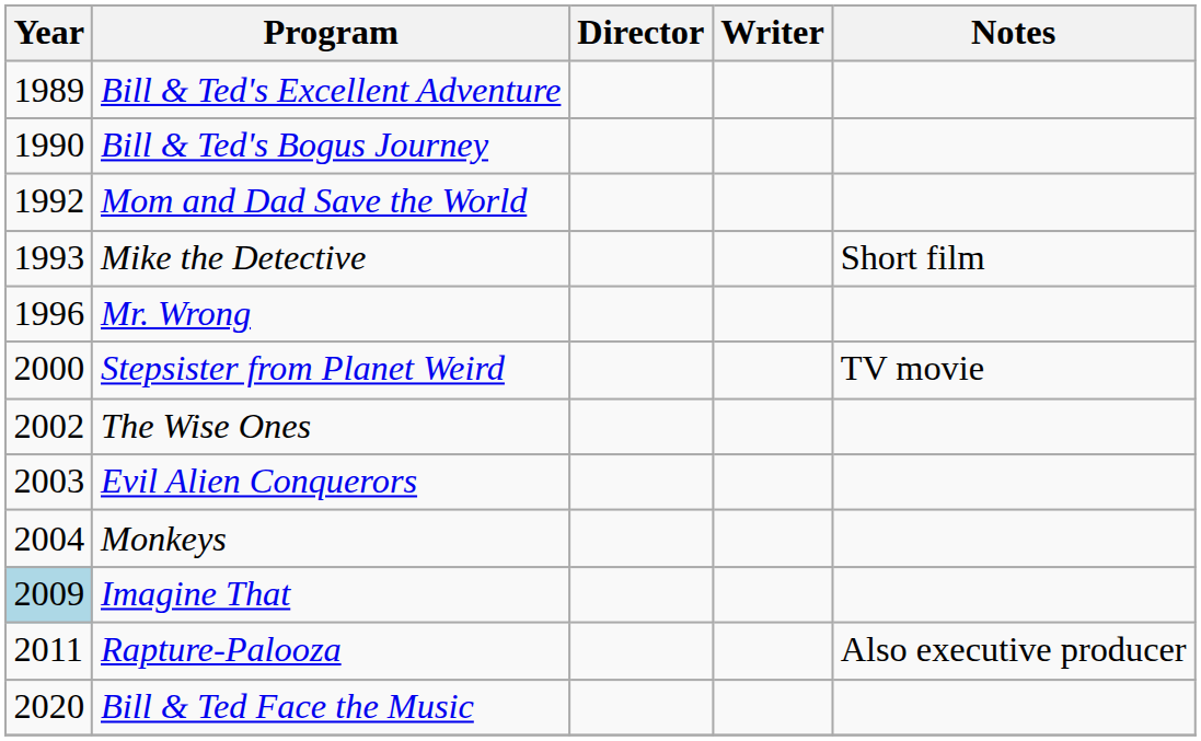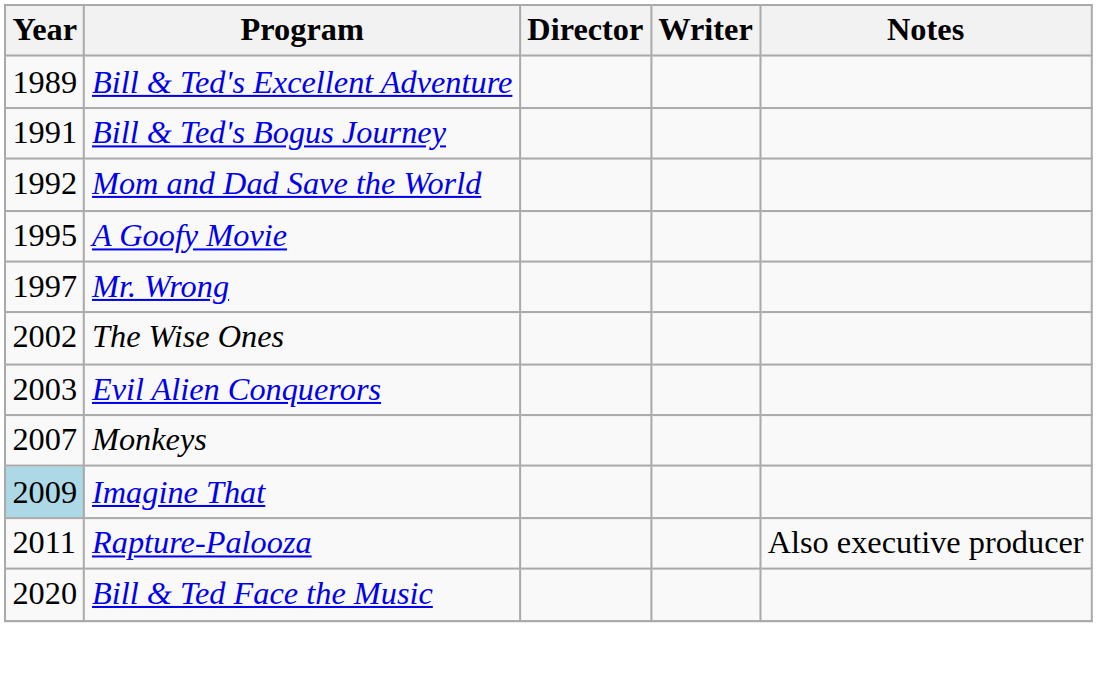 <table class="wikitable">
 <tr>
 <th>Year</th>
 <th>Program</th>
 <th>Director</th>
 <th>Writer</th>
 <th>Notes</th>
 </tr>
 <tr>
 <td>1989</td>
 <td><em><a href='#'>Bill & Ted's Excellent Adventure</a></em></td>
 <td></td>
 <td></td>
 <td></td>
 </tr>
 <tr>
-<td>1990</td>
+<td>1991</td>
 <td><em><a href='#'>Bill & Ted's Bogus Journey</a></em></td>
 <td></td>
 <td></td>
 <td></td>
 </tr>
 <tr>
 <td>1992</td>
 <td><em><a href='#'>Mom and Dad Save the World</a></em></td>
 <td></td>
 <td></td>
 <td></td>
 </tr>
 <tr>
-<td>1993</td>
-<td><em>Mike the Detective</em></td>
-<td></td>
-<td></td>
-<td>Short film</td>
-</tr>
-<tr>
-<td>1996</td>
-<td><em><a href='#'>Mr. Wrong</a></em></td>
+<td>1995</td>
+<td><em><a href='#'>A Goofy Movie</a></em></td>
 <td></td>
 <td></td>
 <td></td>
 </tr>
 <tr>
-<td>2000</td>
-<td><em><a href='#'>Stepsister from Planet Weird</a></em></td>
+<td>1997</td>
+<td><em><a href='#'>Mr. Wrong</a></em></td>
 <td></td>
 <td></td>
-<td>TV movie</td>
+<td></td>
 </tr>
 <tr>
 <td>2002</td>
 <td><em>The Wise Ones</em></td>
 <td></td>
 <td></td>
 <td></td>
 </tr>
 <tr>
 <td>2003</td>
 <td><em><a href='#'>Evil Alien Conquerors</a></em></td>
 <td></td>
 <td></td>
 <td></td>
 </tr>
 <tr>
-<td>2004</td>
+<td>2007</td>
 <td><em>Monkeys</em></td>
 <td></td>
 <td></td>
 <td></td>
 </tr>
 <tr>
 <td style="background: lightblue;">2009</td>
 <td><em><a href='#'>Imagine That</a></em></td>
 <td></td>
 <td></td>
 <td></td>
 </tr>
 <tr>
 <td>2011</td>
 <td><em><a href='#'>Rapture-Palooza</a></em></td>
 <td></td>
 <td></td>
 <td>Also executive producer</td>
 </tr>
 <tr>
 <td>2020</td>
 <td><em><a href='#'>Bill & Ted Face the Music</a></em></td>
 <td></td>
 <td></td>
 <td></td>
 </tr>
 <tr>
 </tr>
 </table>
